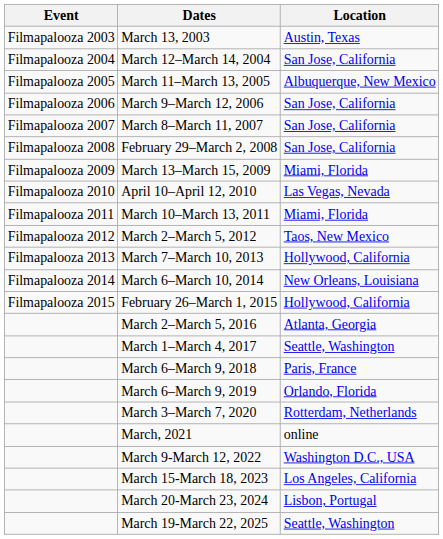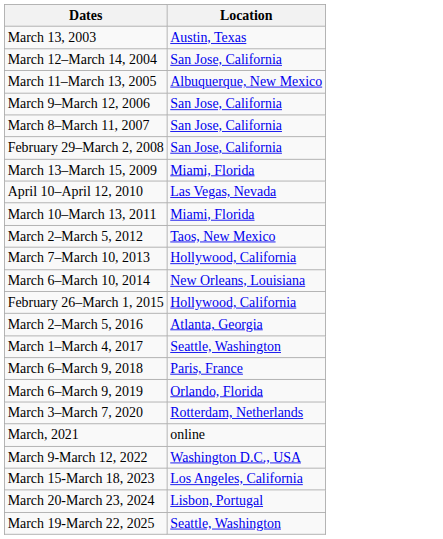 <table class="wikitable">
 <tr>
-<th>Event</th>
 <th>Dates</th>
 <th>Location</th>
 </tr>
 <tr>
-<td>Filmapalooza 2003</td>
 <td>March 13, 2003</td>
 <td><a href='#'>Austin, Texas</a></td>
 </tr>
 <tr>
-<td>Filmapalooza 2004</td>
 <td>March 12–March 14, 2004</td>
 <td><a href='#'>San Jose, California</a></td>
 </tr>
 <tr>
-<td>Filmapalooza 2005</td>
 <td>March 11–March 13, 2005</td>
 <td><a href='#'>Albuquerque, New Mexico</a></td>
 </tr>
 <tr>
-<td>Filmapalooza 2006</td>
 <td>March 9–March 12, 2006</td>
 <td><a href='#'>San Jose, California</a></td>
 </tr>
 <tr>
-<td>Filmapalooza 2007</td>
 <td>March 8–March 11, 2007</td>
 <td><a href='#'>San Jose, California</a></td>
 </tr>
 <tr>
-<td>Filmapalooza 2008</td>
 <td>February 29–March 2, 2008</td>
 <td><a href='#'>San Jose, California</a></td>
 </tr>
 <tr>
-<td>Filmapalooza 2009</td>
 <td>March 13–March 15, 2009</td>
 <td><a href='#'>Miami, Florida</a></td>
 </tr>
 <tr>
-<td>Filmapalooza 2010</td>
 <td>April 10–April 12, 2010</td>
 <td><a href='#'>Las Vegas, Nevada</a></td>
 </tr>
 <tr>
-<td>Filmapalooza 2011</td>
 <td>March 10–March 13, 2011</td>
 <td><a href='#'>Miami, Florida</a></td>
 </tr>
 <tr>
-<td>Filmapalooza 2012</td>
 <td>March 2–March 5, 2012</td>
 <td><a href='#'>Taos, New Mexico</a></td>
 </tr>
 <tr>
-<td>Filmapalooza 2013</td>
 <td>March 7–March 10, 2013</td>
 <td><a href='#'>Hollywood, California</a></td>
 </tr>
 <tr>
-<td>Filmapalooza 2014</td>
 <td>March 6–March 10, 2014</td>
 <td><a href='#'>New Orleans, Louisiana</a></td>
 </tr>
 <tr>
-<td>Filmapalooza 2015</td>
 <td>February 26–March 1, 2015</td>
 <td><a href='#'>Hollywood, California</a></td>
 </tr>
 <tr>
-<td></td>
 <td>March 2–March 5, 2016</td>
 <td><a href='#'>Atlanta, Georgia</a></td>
 </tr>
 <tr>
-<td></td>
 <td>March 1–March 4, 2017</td>
 <td><a href='#'>Seattle, Washington</a></td>
 </tr>
 <tr>
-<td></td>
 <td>March 6–March 9, 2018</td>
 <td><a href='#'>Paris, France</a></td>
 </tr>
 <tr>
-<td></td>
 <td>March 6–March 9, 2019</td>
 <td><a href='#'>Orlando, Florida</a></td>
 </tr>
 <tr>
-<td></td>
 <td>March 3–March 7, 2020</td>
 <td><a href='#'>Rotterdam, Netherlands</a></td>
 </tr>
 <tr>
-<td></td>
 <td>March, 2021</td>
 <td>online</td>
 </tr>
 <tr>
-<td></td>
 <td>March 9-March 12, 2022</td>
 <td><a href='#'>Washington D.C., USA</a></td>
 </tr>
 <tr>
-<td></td>
 <td>March 15-March 18, 2023</td>
 <td><a href='#'>Los Angeles, California</a></td>
 </tr>
 <tr>
-<td></td>
 <td>March 20-March 23, 2024</td>
 <td><a href='#'>Lisbon, Portugal</a></td>
 </tr>
 <tr>
-<td></td>
 <td>March 19-March 22, 2025</td>
 <td><a href='#'>Seattle, Washington</a></td>
 </tr>
 </table>
